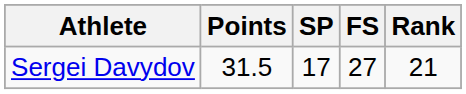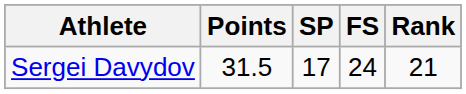 <table class="wikitable" border="1" style="font-size:90%">
 <tr>
 <th>Athlete</th>
 <th>Points</th>
 <th>SP</th>
 <th>FS</th>
 <th>Rank</th>
 </tr>
 <tr align=center>
 <td align=left><a href='#'>Sergei Davydov</a></td>
 <td>31.5</td>
 <td>17</td>
-<td>27</td>
+<td>24</td>
 <td>21</td>
 </tr>
 </table>
